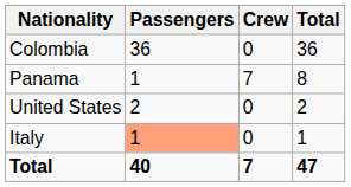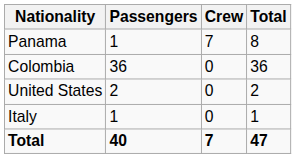 <table class="sortable wikitable">
 <tr>
 <th>Nationality</th>
 <th>Passengers</th>
 <th>Crew</th>
 <th>Total</th>
 </tr>
 <tr>
+<td>Panama</td>
+<td>1</td>
+<td>7</td>
+<td>8</td>
+</tr>
+<tr>
 <td>Colombia</td>
 <td>36</td>
 <td>0</td>
 <td>36</td>
-</tr>
-<tr>
-<td>Panama</td>
-<td>1</td>
-<td>7</td>
-<td>8</td>
 </tr>
 <tr>
 <td>United States</td>
 <td>2</td>
 <td>0</td>
 <td>2</td>
 </tr>
 <tr>
 <td>Italy</td>
-<td style="background: lightsalmon;">1</td>
+<td>1</td>
 <td>0</td>
 <td>1</td>
 </tr>
 <tr class="sortbottom">
 <td><strong>Total</strong></td>
 <td><strong>40</strong></td>
 <td><strong>7</strong></td>
 <td><strong>47</strong></td>
 </tr>
 </table>
